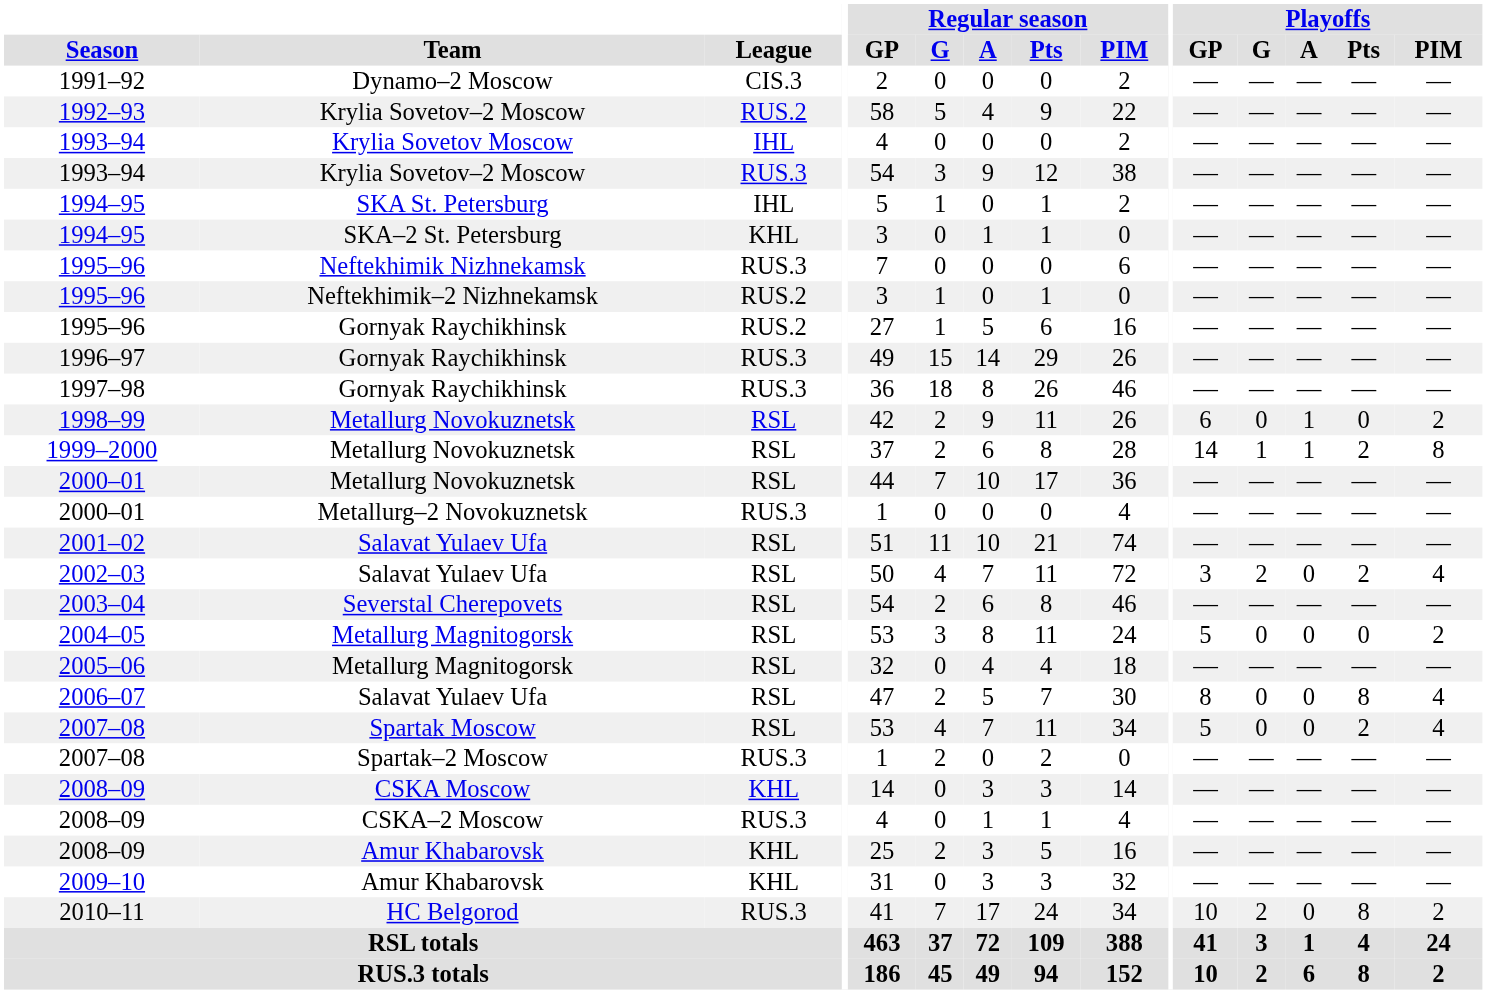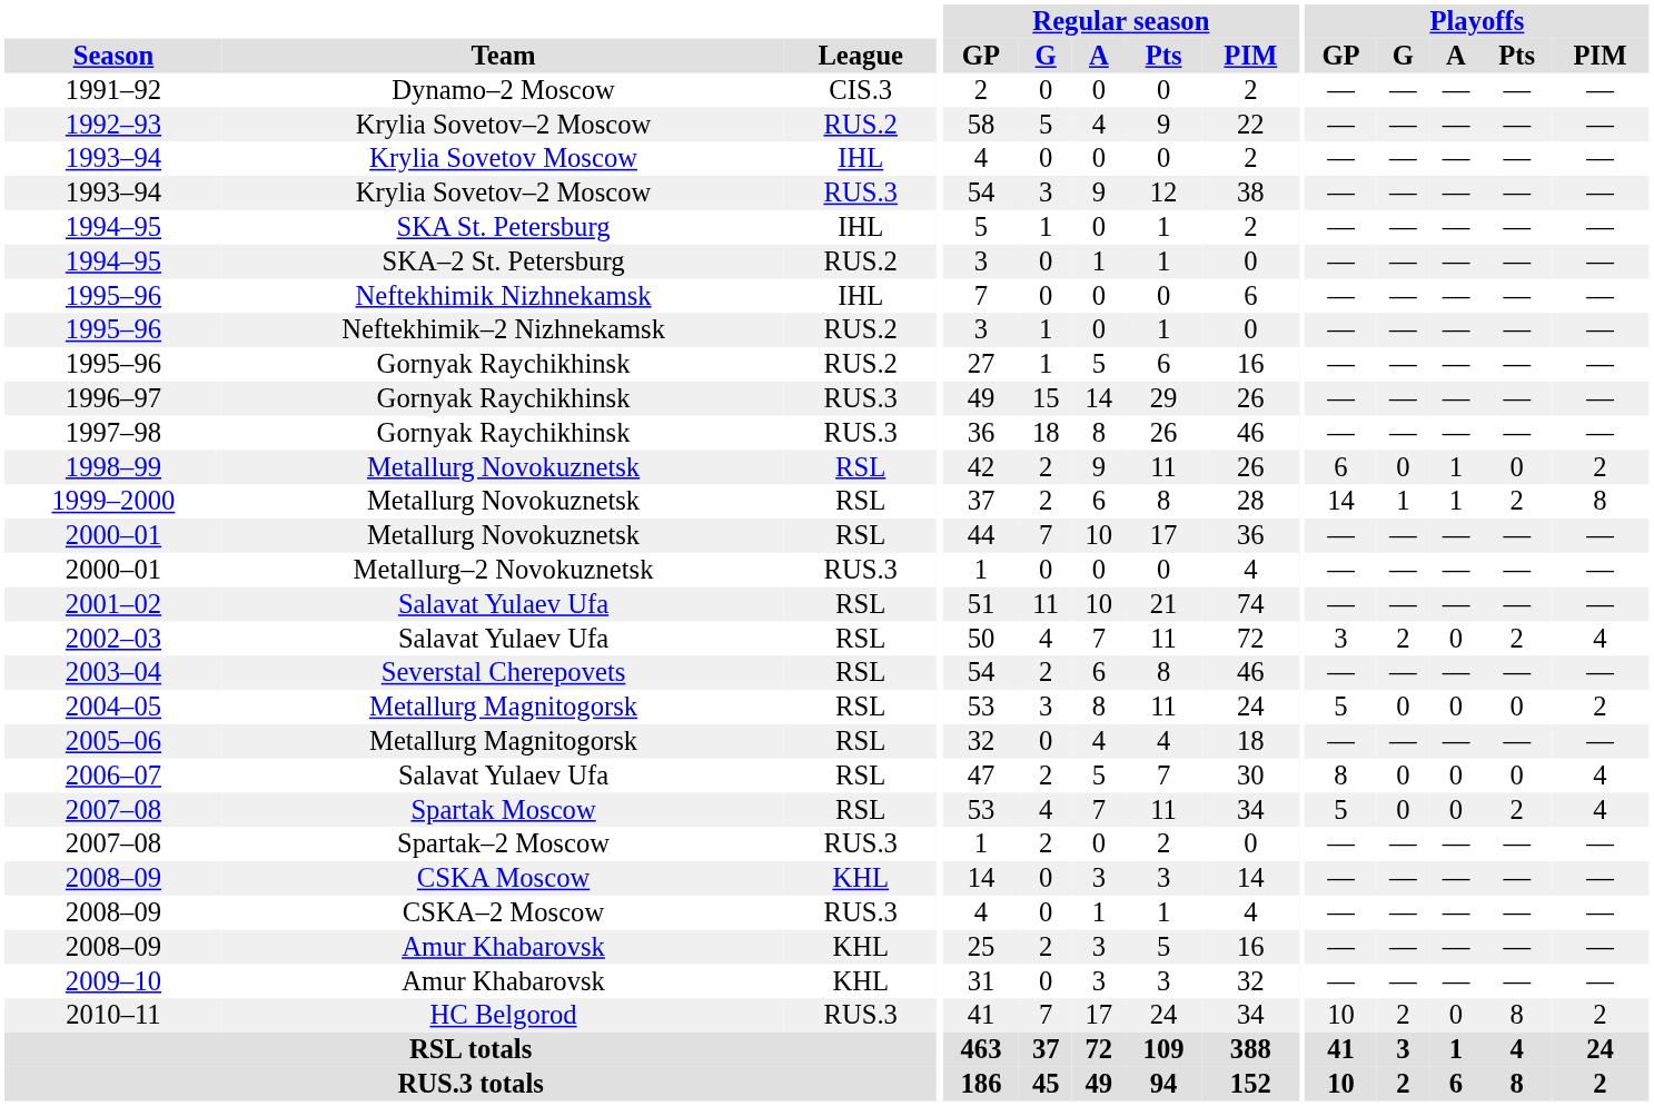 <table border="0" cellpadding="1" cellspacing="0" style="text-align:center; width:60em">
 <tr bgcolor="#e0e0e0">
 <th colspan="3" bgcolor="#ffffff"></th>
 <th rowspan="99" bgcolor="#ffffff"></th>
 <th colspan="5"><a href='#'>Regular season</a></th>
 <th rowspan="99" bgcolor="#ffffff"></th>
 <th colspan="5"><a href='#'>Playoffs</a></th>
 </tr>
 <tr bgcolor="#e0e0e0">
 <th><a href='#'>Season</a></th>
 <th>Team</th>
 <th>League</th>
 <th>GP</th>
 <th><a href='#'>G</a></th>
 <th><a href='#'>A</a></th>
 <th><a href='#'>Pts</a></th>
 <th><a href='#'>PIM</a></th>
 <th>GP</th>
 <th>G</th>
 <th>A</th>
 <th>Pts</th>
 <th>PIM</th>
 </tr>
 <tr>
 <td>1991–92</td>
 <td>Dynamo–2 Moscow</td>
 <td>CIS.3</td>
 <td>2</td>
 <td>0</td>
 <td>0</td>
 <td>0</td>
 <td>2</td>
 <td>—</td>
 <td>—</td>
 <td>—</td>
 <td>—</td>
 <td>—</td>
 </tr>
 <tr bgcolor="#f0f0f0">
 <td><a href='#'>1992–93</a></td>
 <td>Krylia Sovetov–2 Moscow</td>
 <td><a href='#'>RUS.2</a></td>
 <td>58</td>
 <td>5</td>
 <td>4</td>
 <td>9</td>
 <td>22</td>
 <td>—</td>
 <td>—</td>
 <td>—</td>
 <td>—</td>
 <td>—</td>
 </tr>
 <tr>
 <td><a href='#'>1993–94</a></td>
 <td><a href='#'>Krylia Sovetov Moscow</a></td>
 <td><a href='#'>IHL</a></td>
 <td>4</td>
 <td>0</td>
 <td>0</td>
 <td>0</td>
 <td>2</td>
 <td>—</td>
 <td>—</td>
 <td>—</td>
 <td>—</td>
 <td>—</td>
 </tr>
 <tr bgcolor="#f0f0f0">
 <td>1993–94</td>
 <td>Krylia Sovetov–2 Moscow</td>
 <td><a href='#'>RUS.3</a></td>
 <td>54</td>
 <td>3</td>
 <td>9</td>
 <td>12</td>
 <td>38</td>
 <td>—</td>
 <td>—</td>
 <td>—</td>
 <td>—</td>
 <td>—</td>
 </tr>
 <tr>
 <td><a href='#'>1994–95</a></td>
 <td><a href='#'>SKA St. Petersburg</a></td>
 <td>IHL</td>
 <td>5</td>
 <td>1</td>
 <td>0</td>
 <td>1</td>
 <td>2</td>
 <td>—</td>
 <td>—</td>
 <td>—</td>
 <td>—</td>
 <td>—</td>
 </tr>
 <tr bgcolor="#f0f0f0">
 <td><a href='#'>1994–95</a></td>
 <td>SKA–2 St. Petersburg</td>
-<td>KHL</td>
+<td>RUS.2</td>
 <td>3</td>
 <td>0</td>
 <td>1</td>
 <td>1</td>
 <td>0</td>
 <td>—</td>
 <td>—</td>
 <td>—</td>
 <td>—</td>
 <td>—</td>
 </tr>
 <tr>
 <td><a href='#'>1995–96</a></td>
 <td><a href='#'>Neftekhimik Nizhnekamsk</a></td>
-<td>RUS.3</td>
+<td>IHL</td>
 <td>7</td>
 <td>0</td>
 <td>0</td>
 <td>0</td>
 <td>6</td>
 <td>—</td>
 <td>—</td>
 <td>—</td>
 <td>—</td>
 <td>—</td>
 </tr>
 <tr bgcolor="#f0f0f0">
 <td><a href='#'>1995–96</a></td>
 <td>Neftekhimik–2 Nizhnekamsk</td>
 <td>RUS.2</td>
 <td>3</td>
 <td>1</td>
 <td>0</td>
 <td>1</td>
 <td>0</td>
 <td>—</td>
 <td>—</td>
 <td>—</td>
 <td>—</td>
 <td>—</td>
 </tr>
 <tr>
 <td>1995–96</td>
 <td>Gornyak Raychikhinsk</td>
 <td>RUS.2</td>
 <td>27</td>
 <td>1</td>
 <td>5</td>
 <td>6</td>
 <td>16</td>
 <td>—</td>
 <td>—</td>
 <td>—</td>
 <td>—</td>
 <td>—</td>
 </tr>
 <tr bgcolor="#f0f0f0">
 <td>1996–97</td>
 <td>Gornyak Raychikhinsk</td>
 <td>RUS.3</td>
 <td>49</td>
 <td>15</td>
 <td>14</td>
 <td>29</td>
 <td>26</td>
 <td>—</td>
 <td>—</td>
 <td>—</td>
 <td>—</td>
 <td>—</td>
 </tr>
 <tr>
 <td>1997–98</td>
 <td>Gornyak Raychikhinsk</td>
 <td>RUS.3</td>
 <td>36</td>
 <td>18</td>
 <td>8</td>
 <td>26</td>
 <td>46</td>
 <td>—</td>
 <td>—</td>
 <td>—</td>
 <td>—</td>
 <td>—</td>
 </tr>
 <tr bgcolor="#f0f0f0">
 <td><a href='#'>1998–99</a></td>
 <td><a href='#'>Metallurg Novokuznetsk</a></td>
 <td><a href='#'>RSL</a></td>
 <td>42</td>
 <td>2</td>
 <td>9</td>
 <td>11</td>
 <td>26</td>
 <td>6</td>
 <td>0</td>
 <td>1</td>
 <td>0</td>
 <td>2</td>
 </tr>
 <tr>
 <td><a href='#'>1999–2000</a></td>
 <td>Metallurg Novokuznetsk</td>
 <td>RSL</td>
 <td>37</td>
 <td>2</td>
 <td>6</td>
 <td>8</td>
 <td>28</td>
 <td>14</td>
 <td>1</td>
 <td>1</td>
 <td>2</td>
 <td>8</td>
 </tr>
 <tr bgcolor="#f0f0f0">
 <td><a href='#'>2000–01</a></td>
 <td>Metallurg Novokuznetsk</td>
 <td>RSL</td>
 <td>44</td>
 <td>7</td>
 <td>10</td>
 <td>17</td>
 <td>36</td>
 <td>—</td>
 <td>—</td>
 <td>—</td>
 <td>—</td>
 <td>—</td>
 </tr>
 <tr>
 <td>2000–01</td>
 <td>Metallurg–2 Novokuznetsk</td>
 <td>RUS.3</td>
 <td>1</td>
 <td>0</td>
 <td>0</td>
 <td>0</td>
 <td>4</td>
 <td>—</td>
 <td>—</td>
 <td>—</td>
 <td>—</td>
 <td>—</td>
 </tr>
 <tr bgcolor="#f0f0f0">
 <td><a href='#'>2001–02</a></td>
 <td><a href='#'>Salavat Yulaev Ufa</a></td>
 <td>RSL</td>
 <td>51</td>
 <td>11</td>
 <td>10</td>
 <td>21</td>
 <td>74</td>
 <td>—</td>
 <td>—</td>
 <td>—</td>
 <td>—</td>
 <td>—</td>
 </tr>
 <tr>
 <td><a href='#'>2002–03</a></td>
 <td>Salavat Yulaev Ufa</td>
 <td>RSL</td>
 <td>50</td>
 <td>4</td>
 <td>7</td>
 <td>11</td>
 <td>72</td>
 <td>3</td>
 <td>2</td>
 <td>0</td>
 <td>2</td>
 <td>4</td>
 </tr>
 <tr bgcolor="#f0f0f0">
 <td><a href='#'>2003–04</a></td>
 <td><a href='#'>Severstal Cherepovets</a></td>
 <td>RSL</td>
 <td>54</td>
 <td>2</td>
 <td>6</td>
 <td>8</td>
 <td>46</td>
 <td>—</td>
 <td>—</td>
 <td>—</td>
 <td>—</td>
 <td>—</td>
 </tr>
 <tr>
 <td><a href='#'>2004–05</a></td>
 <td><a href='#'>Metallurg Magnitogorsk</a></td>
 <td>RSL</td>
 <td>53</td>
 <td>3</td>
 <td>8</td>
 <td>11</td>
 <td>24</td>
 <td>5</td>
 <td>0</td>
 <td>0</td>
 <td>0</td>
 <td>2</td>
 </tr>
 <tr bgcolor="#f0f0f0">
 <td><a href='#'>2005–06</a></td>
 <td>Metallurg Magnitogorsk</td>
 <td>RSL</td>
 <td>32</td>
 <td>0</td>
 <td>4</td>
 <td>4</td>
 <td>18</td>
 <td>—</td>
 <td>—</td>
 <td>—</td>
 <td>—</td>
 <td>—</td>
 </tr>
 <tr>
 <td><a href='#'>2006–07</a></td>
 <td>Salavat Yulaev Ufa</td>
 <td>RSL</td>
 <td>47</td>
 <td>2</td>
 <td>5</td>
 <td>7</td>
 <td>30</td>
 <td>8</td>
 <td>0</td>
 <td>0</td>
-<td>8</td>
+<td>0</td>
 <td>4</td>
 </tr>
 <tr bgcolor="#f0f0f0">
 <td><a href='#'>2007–08</a></td>
 <td><a href='#'>Spartak Moscow</a></td>
 <td>RSL</td>
 <td>53</td>
 <td>4</td>
 <td>7</td>
 <td>11</td>
 <td>34</td>
 <td>5</td>
 <td>0</td>
 <td>0</td>
 <td>2</td>
 <td>4</td>
 </tr>
 <tr>
 <td>2007–08</td>
 <td>Spartak–2 Moscow</td>
 <td>RUS.3</td>
 <td>1</td>
 <td>2</td>
 <td>0</td>
 <td>2</td>
 <td>0</td>
 <td>—</td>
 <td>—</td>
 <td>—</td>
 <td>—</td>
 <td>—</td>
 </tr>
 <tr bgcolor="#f0f0f0">
 <td><a href='#'>2008–09</a></td>
 <td><a href='#'>CSKA Moscow</a></td>
 <td><a href='#'>KHL</a></td>
 <td>14</td>
 <td>0</td>
 <td>3</td>
 <td>3</td>
 <td>14</td>
 <td>—</td>
 <td>—</td>
 <td>—</td>
 <td>—</td>
 <td>—</td>
 </tr>
 <tr>
 <td>2008–09</td>
 <td>CSKA–2 Moscow</td>
 <td>RUS.3</td>
 <td>4</td>
 <td>0</td>
 <td>1</td>
 <td>1</td>
 <td>4</td>
 <td>—</td>
 <td>—</td>
 <td>—</td>
 <td>—</td>
 <td>—</td>
 </tr>
 <tr bgcolor="#f0f0f0">
 <td>2008–09</td>
 <td><a href='#'>Amur Khabarovsk</a></td>
 <td>KHL</td>
 <td>25</td>
 <td>2</td>
 <td>3</td>
 <td>5</td>
 <td>16</td>
 <td>—</td>
 <td>—</td>
 <td>—</td>
 <td>—</td>
 <td>—</td>
 </tr>
 <tr>
 <td><a href='#'>2009–10</a></td>
 <td>Amur Khabarovsk</td>
 <td>KHL</td>
 <td>31</td>
 <td>0</td>
 <td>3</td>
 <td>3</td>
 <td>32</td>
 <td>—</td>
 <td>—</td>
 <td>—</td>
 <td>—</td>
 <td>—</td>
 </tr>
 <tr bgcolor="#f0f0f0">
 <td>2010–11</td>
 <td><a href='#'>HC Belgorod</a></td>
 <td>RUS.3</td>
 <td>41</td>
 <td>7</td>
 <td>17</td>
 <td>24</td>
 <td>34</td>
 <td>10</td>
 <td>2</td>
 <td>0</td>
 <td>8</td>
 <td>2</td>
 </tr>
 <tr bgcolor="#e0e0e0">
 <th colspan="3">RSL totals</th>
 <th>463</th>
 <th>37</th>
 <th>72</th>
 <th>109</th>
 <th>388</th>
 <th>41</th>
 <th>3</th>
 <th>1</th>
 <th>4</th>
 <th>24</th>
 </tr>
 <tr bgcolor="#e0e0e0">
 <th colspan="3">RUS.3 totals</th>
 <th>186</th>
 <th>45</th>
 <th>49</th>
 <th>94</th>
 <th>152</th>
 <th>10</th>
 <th>2</th>
 <th>6</th>
 <th>8</th>
 <th>2</th>
 </tr>
 </table>
